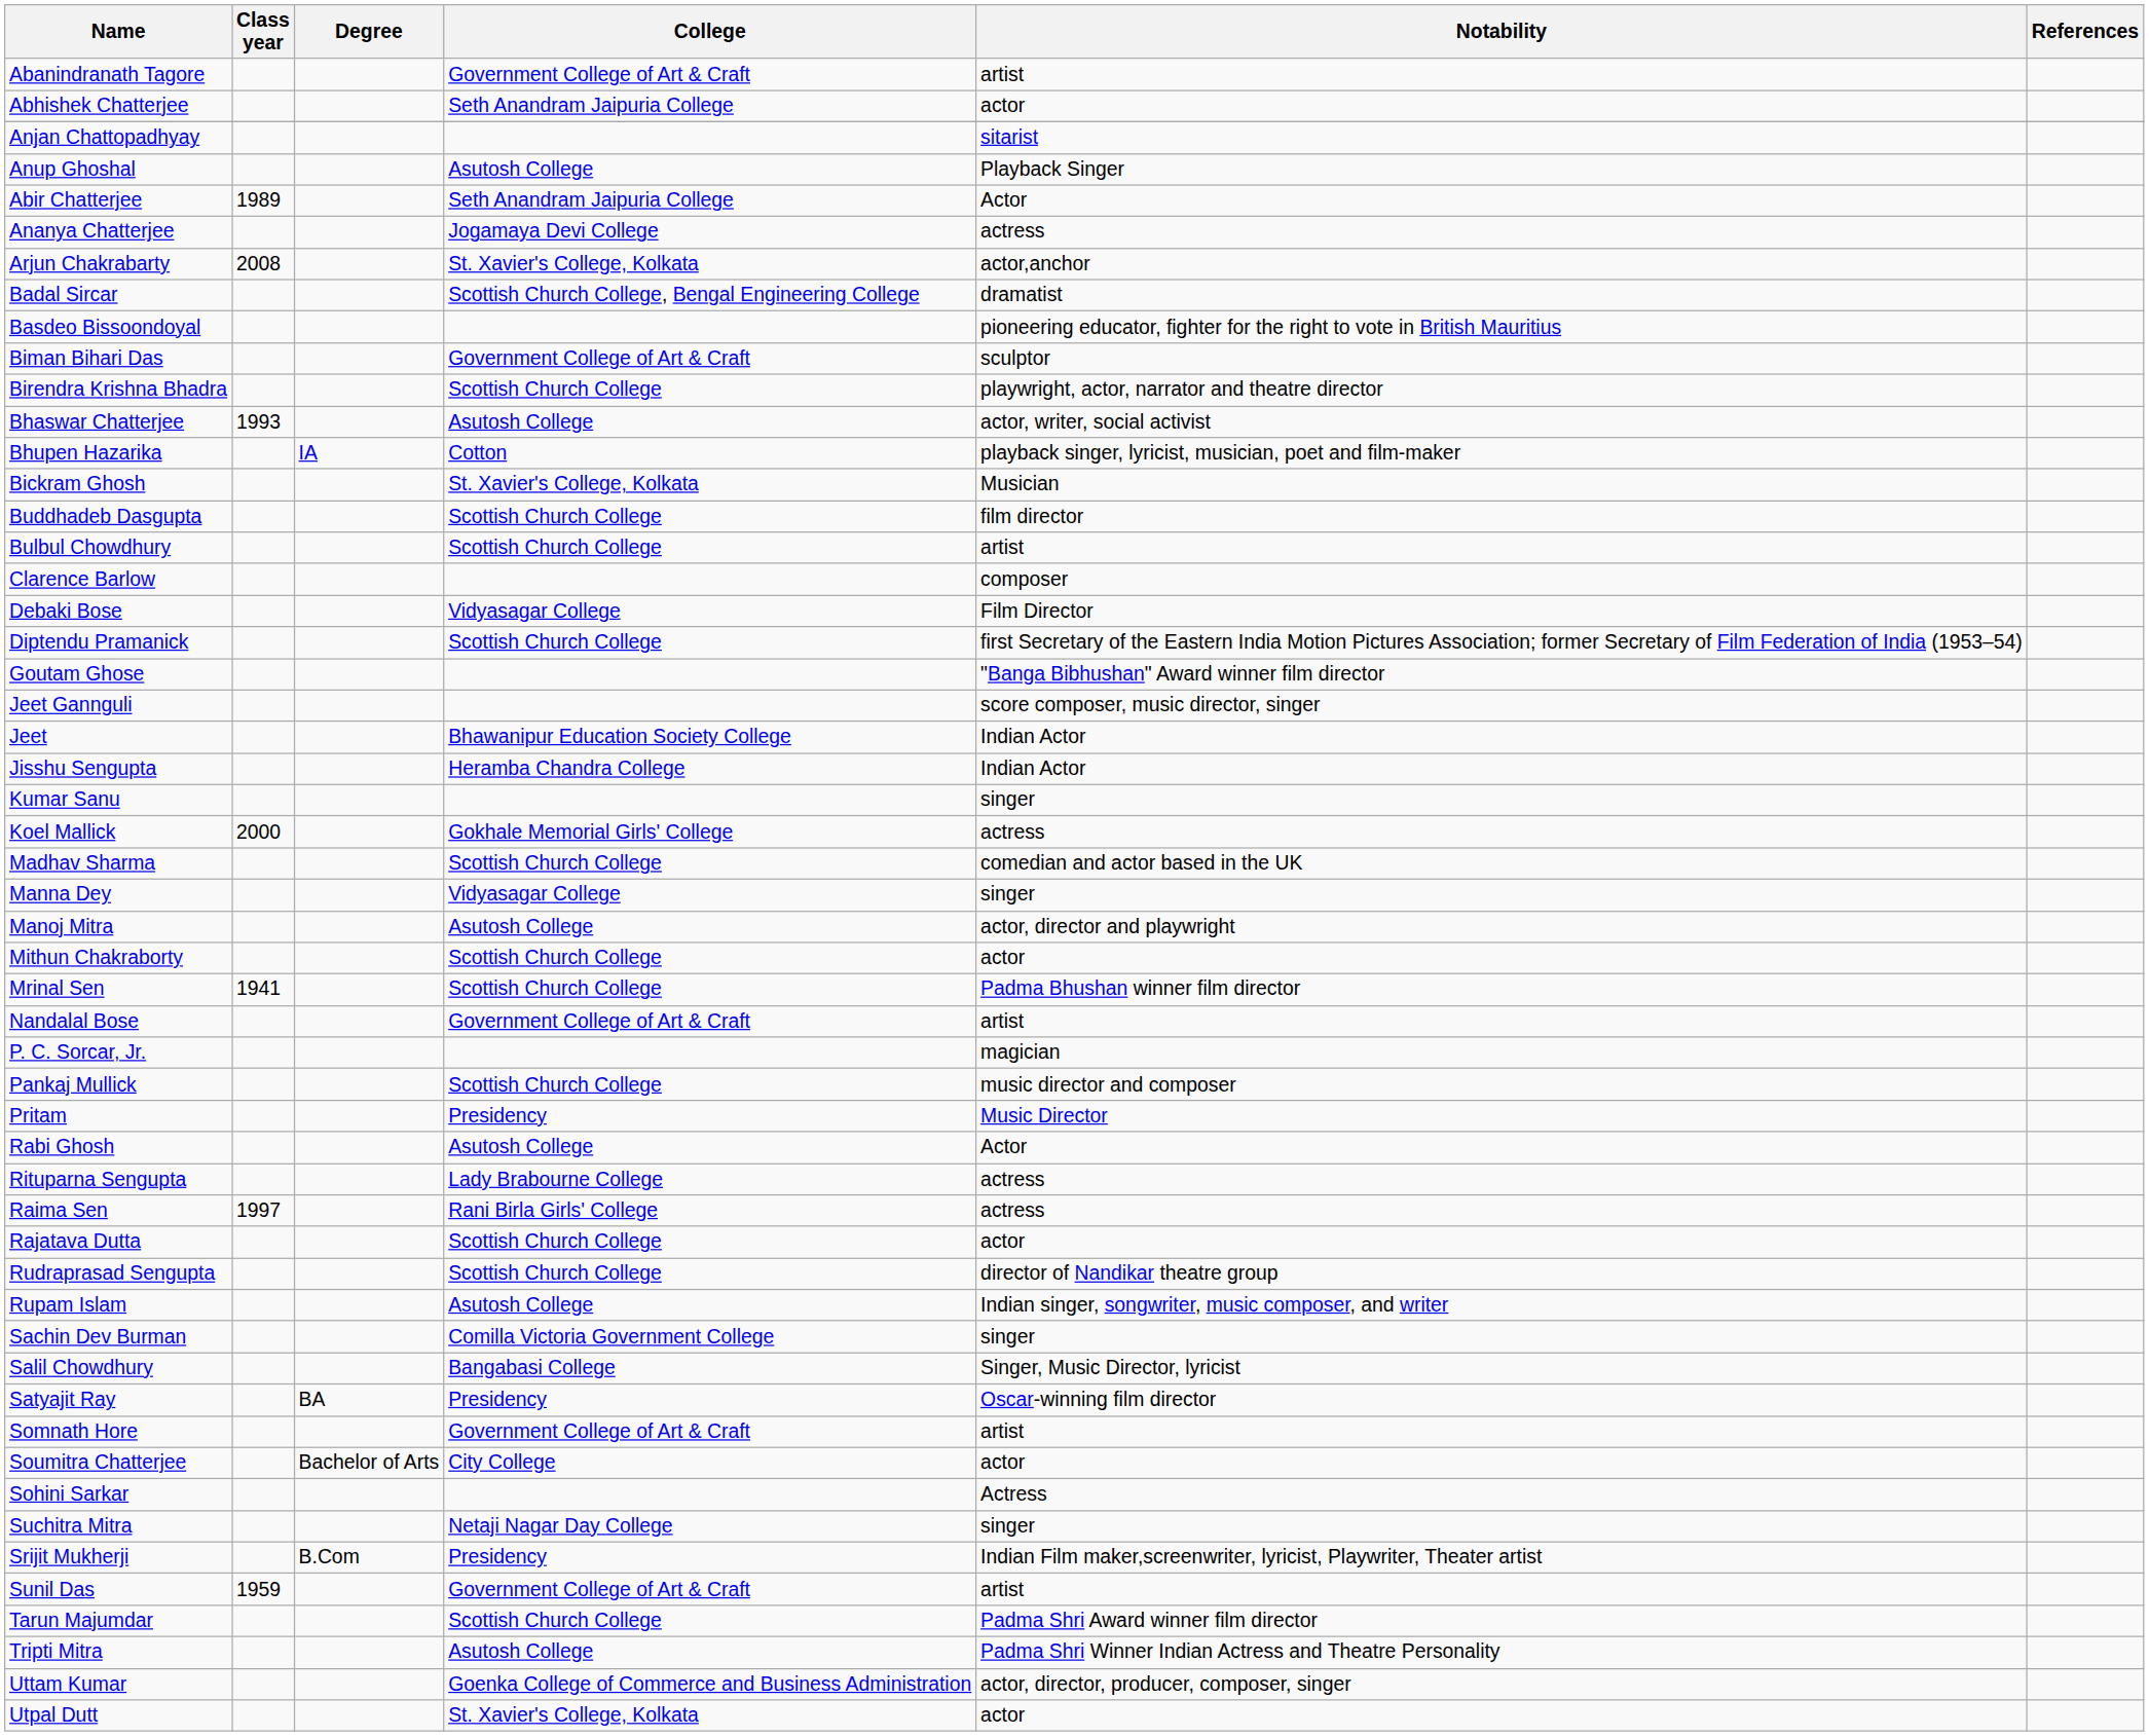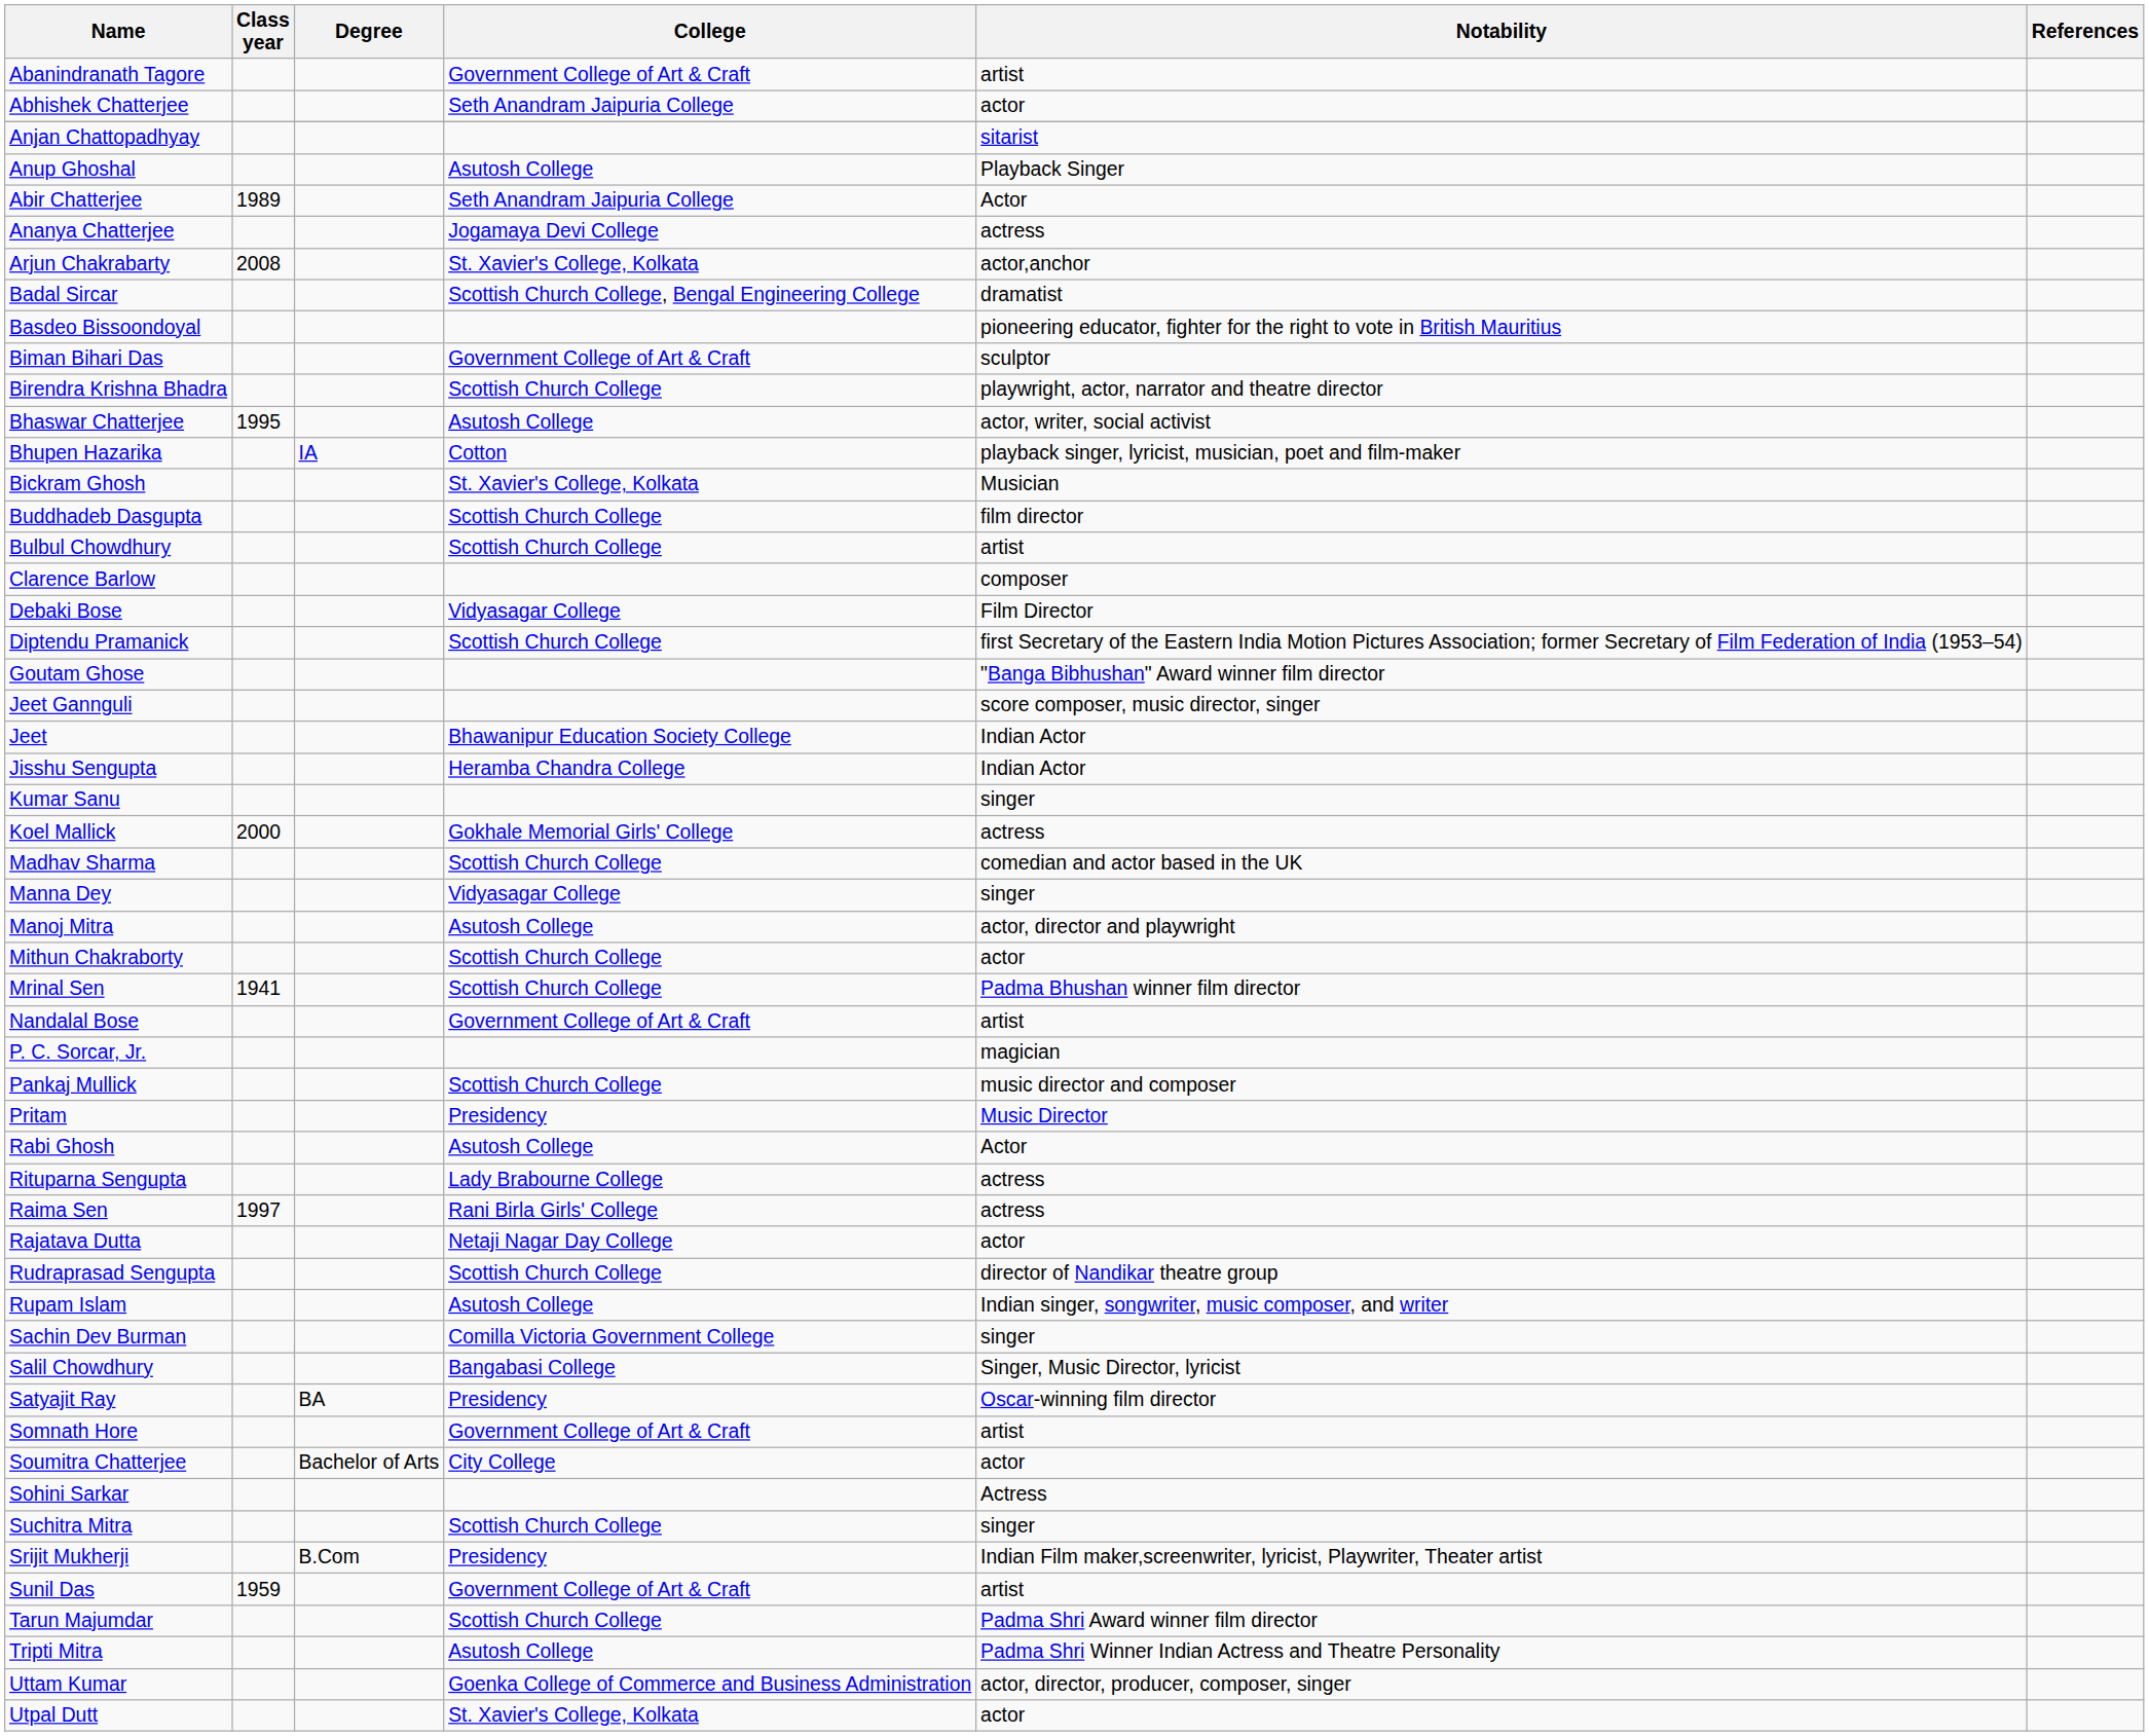 <table class="wikitable sortable">
 <tr>
 <th>Name</th>
 <th>Class<br>year</th>
 <th>Degree</th>
 <th>College</th>
 <th class="unsortable">Notability</th>
 <th class="unsortable">References</th>
 </tr>
 <tr>
 <td><a href='#'>Abanindranath Tagore</a></td>
 <td></td>
 <td></td>
 <td><a href='#'>Government College of Art & Craft</a></td>
 <td>artist</td>
 <td></td>
 </tr>
 <tr>
 <td><a href='#'>Abhishek Chatterjee</a></td>
 <td></td>
 <td></td>
 <td><a href='#'>Seth Anandram Jaipuria College</a></td>
 <td>actor</td>
 <td></td>
 </tr>
 <tr>
 </tr>
 <tr>
 <td><a href='#'>Anjan Chattopadhyay</a></td>
 <td></td>
 <td></td>
 <td></td>
 <td><a href='#'>sitarist</a></td>
 <td></td>
 </tr>
 <tr>
 <td><a href='#'>Anup Ghoshal</a></td>
 <td></td>
 <td></td>
 <td><a href='#'>Asutosh College</a></td>
 <td>Playback Singer</td>
 <td></td>
 </tr>
 <tr>
 <td><a href='#'>Abir Chatterjee</a></td>
 <td>1989</td>
 <td></td>
 <td><a href='#'>Seth Anandram Jaipuria College</a></td>
 <td>Actor</td>
 <td></td>
 </tr>
 <tr>
 <td><a href='#'>Ananya Chatterjee</a></td>
 <td></td>
 <td></td>
 <td><a href='#'>Jogamaya Devi College</a></td>
 <td>actress</td>
 <td></td>
 </tr>
 <tr>
 <td><a href='#'>Arjun Chakrabarty</a></td>
 <td>2008</td>
 <td></td>
 <td><a href='#'>St. Xavier's College, Kolkata</a></td>
 <td>actor,anchor</td>
 <td></td>
 </tr>
 <tr>
 <td><a href='#'>Badal Sircar</a></td>
 <td></td>
 <td></td>
 <td><a href='#'>Scottish Church College</a>, <a href='#'>Bengal Engineering College</a></td>
 <td>dramatist</td>
 <td></td>
 </tr>
 <tr>
 <td><a href='#'>Basdeo Bissoondoyal</a></td>
 <td></td>
 <td></td>
 <td></td>
 <td>pioneering educator, fighter for the right to vote in <a href='#'>British Mauritius</a></td>
 <td></td>
 </tr>
 <tr>
 <td><a href='#'>Biman Bihari Das</a></td>
 <td></td>
 <td></td>
 <td><a href='#'>Government College of Art & Craft</a></td>
 <td>sculptor</td>
 <td></td>
 </tr>
 <tr>
 <td><a href='#'>Birendra Krishna Bhadra</a></td>
 <td></td>
 <td></td>
 <td><a href='#'>Scottish Church College</a></td>
 <td>playwright, actor, narrator and theatre director</td>
 <td></td>
 </tr>
 <tr>
 <td><a href='#'>Bhaswar Chatterjee</a></td>
-<td>1993</td>
+<td>1995</td>
 <td></td>
 <td><a href='#'>Asutosh College</a></td>
 <td>actor, writer, social activist</td>
 <td></td>
 </tr>
 <tr>
 <td><a href='#'>Bhupen Hazarika</a></td>
 <td></td>
 <td><a href='#'>IA</a></td>
 <td><a href='#'>Cotton</a></td>
 <td>playback singer, lyricist, musician, poet and film-maker</td>
 <td></td>
 </tr>
 <tr>
 <td><a href='#'>Bickram Ghosh</a></td>
 <td></td>
 <td></td>
 <td><a href='#'>St. Xavier's College, Kolkata</a></td>
 <td>Musician</td>
 <td></td>
 </tr>
 <tr>
 <td><a href='#'>Buddhadeb Dasgupta</a></td>
 <td></td>
 <td></td>
 <td><a href='#'>Scottish Church College</a></td>
 <td>film director</td>
 <td></td>
 </tr>
 <tr>
 <td><a href='#'>Bulbul Chowdhury</a></td>
 <td></td>
 <td></td>
 <td><a href='#'>Scottish Church College</a></td>
 <td>artist</td>
 <td></td>
 </tr>
 <tr>
 <td><a href='#'>Clarence Barlow</a></td>
 <td></td>
 <td></td>
 <td></td>
 <td>composer</td>
 <td></td>
 </tr>
 <tr>
 <td><a href='#'>Debaki Bose</a></td>
 <td></td>
 <td></td>
 <td><a href='#'>Vidyasagar College</a></td>
 <td>Film Director</td>
 <td></td>
 </tr>
 <tr>
 <td><a href='#'>Diptendu Pramanick</a></td>
 <td></td>
 <td></td>
 <td><a href='#'>Scottish Church College</a></td>
 <td>first Secretary of the Eastern India Motion Pictures Association; former Secretary of <a href='#'>Film Federation of India</a> (1953–54)</td>
 <td></td>
 </tr>
 <tr>
 <td><a href='#'>Goutam Ghose</a></td>
 <td></td>
 <td></td>
 <td></td>
 <td>"<a href='#'>Banga Bibhushan</a>" Award winner film director</td>
 <td></td>
 </tr>
 <tr>
 <td><a href='#'>Jeet Gannguli</a></td>
 <td></td>
 <td></td>
 <td></td>
 <td>score composer, music director, singer</td>
 <td></td>
 </tr>
 <tr>
 <td><a href='#'>Jeet</a></td>
 <td></td>
 <td></td>
 <td><a href='#'>Bhawanipur Education Society College</a></td>
 <td>Indian Actor</td>
 <td></td>
 </tr>
 <tr>
 <td><a href='#'>Jisshu Sengupta</a></td>
 <td></td>
 <td></td>
 <td><a href='#'>Heramba Chandra College</a></td>
 <td>Indian Actor</td>
 <td></td>
 </tr>
 <tr>
 <td><a href='#'>Kumar Sanu</a></td>
 <td></td>
 <td></td>
 <td></td>
 <td>singer</td>
 <td></td>
 </tr>
 <tr>
 <td><a href='#'>Koel Mallick</a></td>
 <td>2000</td>
 <td></td>
 <td><a href='#'>Gokhale Memorial Girls' College</a></td>
 <td>actress</td>
 <td></td>
 </tr>
 <tr>
 <td><a href='#'>Madhav Sharma</a></td>
 <td></td>
 <td></td>
 <td><a href='#'>Scottish Church College</a></td>
 <td>comedian and actor based in the UK</td>
 <td></td>
 </tr>
 <tr>
 <td><a href='#'>Manna Dey</a></td>
 <td></td>
 <td></td>
 <td><a href='#'>Vidyasagar College</a></td>
 <td>singer</td>
 <td></td>
 </tr>
 <tr>
 <td><a href='#'>Manoj Mitra</a></td>
 <td></td>
 <td></td>
 <td><a href='#'>Asutosh College</a></td>
 <td>actor, director and playwright</td>
 <td></td>
 </tr>
 <tr>
 <td><a href='#'>Mithun Chakraborty</a></td>
 <td></td>
 <td></td>
 <td><a href='#'>Scottish Church College</a></td>
 <td>actor</td>
 <td></td>
 </tr>
 <tr>
 <td><a href='#'>Mrinal Sen</a></td>
 <td>1941</td>
 <td></td>
 <td><a href='#'>Scottish Church College</a></td>
 <td><a href='#'>Padma Bhushan</a> winner film director</td>
 <td></td>
 </tr>
 <tr>
 <td><a href='#'>Nandalal Bose</a></td>
 <td></td>
 <td></td>
 <td><a href='#'>Government College of Art & Craft</a></td>
 <td>artist</td>
 <td></td>
 </tr>
 <tr>
 <td><a href='#'>P. C. Sorcar, Jr.</a></td>
 <td></td>
 <td></td>
 <td></td>
 <td>magician</td>
 <td></td>
 </tr>
 <tr>
 <td><a href='#'>Pankaj Mullick</a></td>
 <td></td>
 <td></td>
 <td><a href='#'>Scottish Church College</a></td>
 <td>music director and composer</td>
 <td></td>
 </tr>
 <tr>
 <td><a href='#'>Pritam</a></td>
 <td></td>
 <td></td>
 <td><a href='#'>Presidency</a></td>
 <td><a href='#'>Music Director</a></td>
 <td></td>
 </tr>
 <tr>
 <td><a href='#'>Rabi Ghosh</a></td>
 <td></td>
 <td></td>
 <td><a href='#'>Asutosh College</a></td>
 <td>Actor</td>
 <td></td>
 </tr>
 <tr>
 <td><a href='#'>Rituparna Sengupta</a></td>
 <td></td>
 <td></td>
 <td><a href='#'>Lady Brabourne College</a></td>
 <td>actress</td>
 <td></td>
 </tr>
 <tr>
 <td><a href='#'>Raima Sen</a></td>
 <td>1997</td>
 <td></td>
 <td><a href='#'>Rani Birla Girls' College</a></td>
 <td>actress</td>
 <td></td>
 </tr>
 <tr>
 <td><a href='#'>Rajatava Dutta</a></td>
 <td></td>
 <td></td>
-<td><a href='#'>Scottish Church College</a></td>
+<td><a href='#'>Netaji Nagar Day College</a></td>
 <td>actor</td>
 <td></td>
 </tr>
 <tr>
 <td><a href='#'>Rudraprasad Sengupta</a></td>
 <td></td>
 <td></td>
 <td><a href='#'>Scottish Church College</a></td>
 <td>director of <a href='#'>Nandikar</a> theatre group</td>
 <td></td>
 </tr>
 <tr>
 <td><a href='#'>Rupam Islam</a></td>
 <td></td>
 <td></td>
 <td><a href='#'>Asutosh College</a></td>
 <td>Indian singer, <a href='#'>songwriter</a>, <a href='#'>music composer</a>, and <a href='#'>writer</a></td>
 <td></td>
 </tr>
 <tr>
 <td><a href='#'>Sachin Dev Burman</a></td>
 <td></td>
 <td></td>
 <td><a href='#'>Comilla Victoria Government College</a></td>
 <td>singer</td>
 <td></td>
 </tr>
 <tr>
 <td><a href='#'>Salil Chowdhury</a></td>
 <td></td>
 <td></td>
 <td><a href='#'>Bangabasi College</a></td>
 <td>Singer, Music Director, lyricist</td>
 <td></td>
 </tr>
 <tr>
 <td><a href='#'>Satyajit Ray</a></td>
 <td></td>
 <td>BA</td>
 <td><a href='#'>Presidency</a></td>
 <td><a href='#'>Oscar</a>-winning film director</td>
 <td></td>
 </tr>
 <tr>
 <td><a href='#'>Somnath Hore</a></td>
 <td></td>
 <td></td>
 <td><a href='#'>Government College of Art & Craft</a></td>
 <td>artist</td>
 <td></td>
 </tr>
 <tr>
 <td><a href='#'>Soumitra Chatterjee</a></td>
 <td></td>
 <td>Bachelor of Arts</td>
 <td><a href='#'>City College</a></td>
 <td>actor</td>
 <td></td>
 </tr>
 <tr>
 <td><a href='#'>Sohini Sarkar</a></td>
 <td></td>
 <td></td>
 <td></td>
 <td>Actress</td>
 <td></td>
 </tr>
 <tr>
 <td><a href='#'>Suchitra Mitra</a></td>
 <td></td>
 <td></td>
-<td><a href='#'>Netaji Nagar Day College</a></td>
+<td><a href='#'>Scottish Church College</a></td>
 <td>singer</td>
 <td></td>
 </tr>
 <tr>
 <td><a href='#'>Srijit Mukherji</a></td>
 <td></td>
 <td>B.Com</td>
 <td><a href='#'>Presidency</a></td>
 <td>Indian Film maker,screenwriter, lyricist, Playwriter, Theater artist</td>
 <td></td>
 </tr>
 <tr>
 <td><a href='#'>Sunil Das</a></td>
 <td>1959</td>
 <td></td>
 <td><a href='#'>Government College of Art & Craft</a></td>
 <td>artist</td>
 <td></td>
 </tr>
 <tr>
 <td><a href='#'>Tarun Majumdar</a></td>
 <td></td>
 <td></td>
 <td><a href='#'>Scottish Church College</a></td>
 <td><a href='#'>Padma Shri</a> Award winner film director</td>
 <td></td>
 </tr>
 <tr>
 <td><a href='#'>Tripti Mitra</a></td>
 <td></td>
 <td></td>
 <td><a href='#'>Asutosh College</a></td>
 <td><a href='#'>Padma Shri</a> Winner Indian Actress and Theatre Personality</td>
 <td></td>
 </tr>
 <tr>
 <td><a href='#'>Uttam Kumar</a></td>
 <td></td>
 <td></td>
 <td><a href='#'>Goenka College of Commerce and Business Administration</a></td>
 <td>actor, director, producer, composer, singer</td>
 <td></td>
 </tr>
 <tr>
 <td><a href='#'>Utpal Dutt</a></td>
 <td></td>
 <td></td>
 <td><a href='#'>St. Xavier's College, Kolkata</a></td>
 <td>actor</td>
 <td></td>
 </tr>
 </table>
